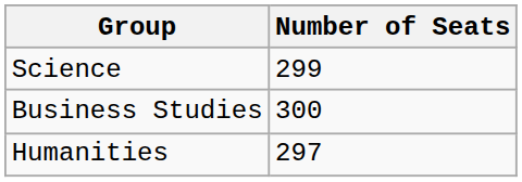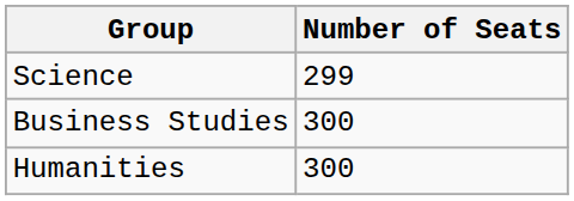 <table class="wikitable">
 <tr>
 <th>Group</th>
 <th>Number of Seats</th>
 </tr>
 <tr>
 <td>Science</td>
 <td>299</td>
 </tr>
 <tr>
 <td>Business Studies</td>
 <td>300</td>
 </tr>
 <tr>
 <td>Humanities</td>
-<td>297</td>
+<td>300</td>
 </tr>
 </table>
